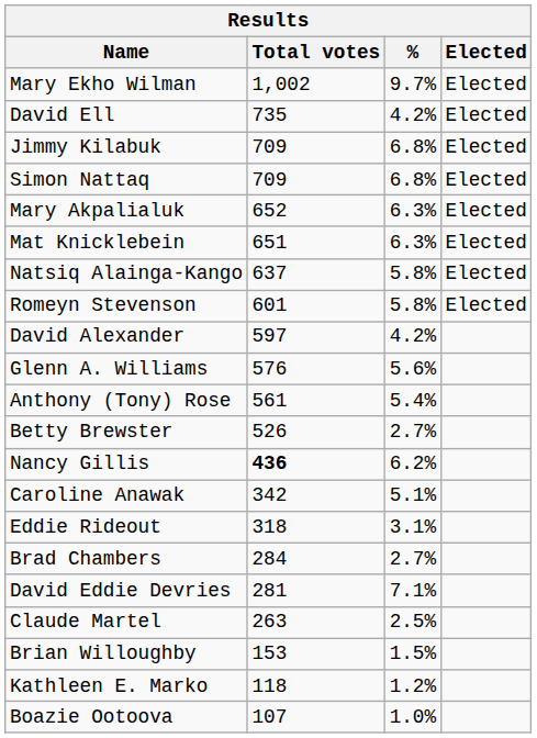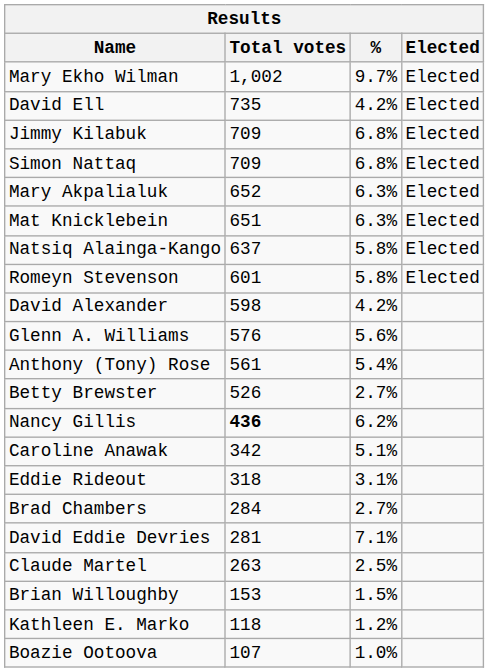 <table class=wikitable>
 <tr>
 <th colspan=5 align=center>Results</th>
 </tr>
 <tr>
 <th>Name</th>
 <th>Total votes</th>
 <th>%</th>
 <th>Elected</th>
 </tr>
 <tr>
 <td>Mary Ekho Wilman</td>
 <td>1,002</td>
 <td>9.7%</td>
 <td>Elected</td>
 </tr>
 <tr>
 <td>David Ell</td>
 <td>735</td>
 <td>4.2%</td>
 <td>Elected</td>
 </tr>
 <tr>
 <td>Jimmy Kilabuk</td>
 <td>709</td>
 <td>6.8%</td>
 <td>Elected</td>
 </tr>
 <tr>
 <td>Simon Nattaq</td>
 <td>709</td>
 <td>6.8%</td>
 <td>Elected</td>
 </tr>
 <tr>
 <td>Mary Akpalialuk</td>
 <td>652</td>
 <td>6.3%</td>
 <td>Elected</td>
 </tr>
 <tr>
 <td>Mat Knicklebein</td>
 <td>651</td>
 <td>6.3%</td>
 <td>Elected</td>
 </tr>
 <tr>
 <td>Natsiq Alainga-Kango</td>
 <td>637</td>
 <td>5.8%</td>
 <td>Elected</td>
 </tr>
 <tr>
 <td>Romeyn Stevenson</td>
 <td>601</td>
 <td>5.8%</td>
 <td>Elected</td>
 </tr>
 <tr>
 <td>David Alexander</td>
-<td>597</td>
+<td>598</td>
 <td>4.2%</td>
 <td></td>
 </tr>
 <tr>
 <td>Glenn A. Williams</td>
 <td>576</td>
 <td>5.6%</td>
 <td></td>
 </tr>
 <tr>
 <td>Anthony (Tony) Rose</td>
 <td>561</td>
 <td>5.4%</td>
 <td></td>
 </tr>
 <tr>
 <td>Betty Brewster</td>
 <td>526</td>
 <td>2.7%</td>
 <td></td>
 </tr>
 <tr>
 <td>Nancy Gillis</td>
 <td><strong>436</strong></td>
 <td>6.2%</td>
 <td></td>
 </tr>
 <tr>
 <td>Caroline Anawak</td>
 <td>342</td>
 <td>5.1%</td>
 <td></td>
 </tr>
 <tr>
 <td>Eddie Rideout</td>
 <td>318</td>
 <td>3.1%</td>
 <td></td>
 </tr>
 <tr>
 <td>Brad Chambers</td>
 <td>284</td>
 <td>2.7%</td>
 <td></td>
 </tr>
 <tr>
 <td>David Eddie Devries</td>
 <td>281</td>
 <td>7.1%</td>
 <td></td>
 </tr>
 <tr>
 <td>Claude Martel</td>
 <td>263</td>
 <td>2.5%</td>
 <td></td>
 </tr>
 <tr>
 <td>Brian Willoughby</td>
 <td>153</td>
 <td>1.5%</td>
 <td></td>
 </tr>
 <tr>
 <td>Kathleen E. Marko</td>
 <td>118</td>
 <td>1.2%</td>
 <td></td>
 </tr>
 <tr>
 <td>Boazie Ootoova</td>
 <td>107</td>
 <td>1.0%</td>
 <td></td>
 </tr>
 </table>
